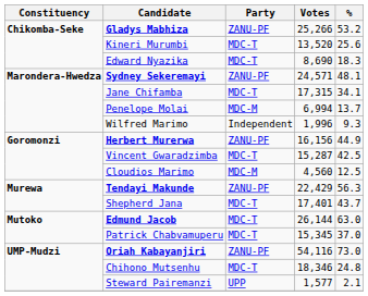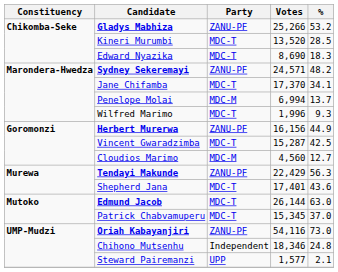 <table class="wikitable">
 <tr>
 <th>Constituency</th>
 <th>Candidate</th>
 <th>Party</th>
 <th>Votes</th>
 <th>%</th>
 </tr>
 <tr>
 <td valign="top" rowspan="3"><strong>Chikomba-Seke</strong></td>
 <td align="left"><strong><a href='#'>Gladys Mabhiza</a></strong></td>
 <td align="left"><a href='#'>ZANU-PF</a></td>
 <td align="right">25,266</td>
 <td align="right">53.2</td>
 </tr>
 <tr>
 <td align="left"><a href='#'>Kineri Murumbi</a></td>
 <td align="left"><a href='#'>MDC-T</a></td>
 <td align="right">13,520</td>
-<td align="right">25.6</td>
+<td align="right">28.5</td>
 </tr>
 <tr>
 <td align="left"><a href='#'>Edward Nyazika</a></td>
 <td align="left"><a href='#'>MDC-T</a></td>
 <td align="right">8,690</td>
 <td align="right">18.3</td>
 </tr>
 <tr>
 <td valign="top" rowspan="4"><strong>Marondera-Hwedza</strong></td>
 <td align="left"><strong><a href='#'>Sydney Sekeremayi</a></strong></td>
 <td align="left"><a href='#'>ZANU-PF</a></td>
 <td align="right">24,571</td>
-<td align="right">48.1</td>
+<td align="right">48.2</td>
 </tr>
 <tr>
 <td align="left"><a href='#'>Jane Chifamba</a></td>
 <td align="left"><a href='#'>MDC-T</a></td>
-<td align="right">17,315</td>
+<td align="right">17,370</td>
 <td align="right">34.1</td>
 </tr>
 <tr>
 <td align="left"><a href='#'>Penelope Molai</a></td>
 <td align="left"><a href='#'>MDC-M</a></td>
 <td align="right">6,994</td>
 <td align="right">13.7</td>
 </tr>
 <tr>
 <td align="left">Wilfred Marimo</td>
-<td align="left">Independent</td>
+<td align="left"><a href='#'>MDC-T</a></td>
 <td align="right">1,996</td>
 <td align="right">9.3</td>
 </tr>
 <tr>
 <td valign="top" rowspan="3"><strong>Goromonzi</strong></td>
 <td align="left"><strong><a href='#'>Herbert Murerwa</a></strong></td>
 <td align="left"><a href='#'>ZANU-PF</a></td>
 <td align="right">16,156</td>
 <td align="right">44.9</td>
 </tr>
 <tr>
 <td align="left"><a href='#'>Vincent Gwaradzimba</a></td>
 <td align="left"><a href='#'>MDC-T</a></td>
 <td align="right">15,287</td>
 <td align="right">42.5</td>
 </tr>
 <tr>
 <td align="left"><a href='#'>Cloudios Marimo</a></td>
 <td align="left"><a href='#'>MDC-M</a></td>
 <td align="right">4,560</td>
-<td align="right">12.5</td>
+<td align="right">12.7</td>
 </tr>
 <tr>
 <td valign="top" rowspan="2"><strong>Murewa</strong></td>
 <td align="left"><strong><a href='#'>Tendayi Makunde</a></strong></td>
 <td align="left"><a href='#'>ZANU-PF</a></td>
 <td align="right">22,429</td>
 <td align="right">56.3</td>
 </tr>
 <tr>
 <td align="left"><a href='#'>Shepherd Jana</a></td>
 <td align="left"><a href='#'>MDC-T</a></td>
 <td align="right">17,401</td>
-<td align="right">43.7</td>
+<td align="right">43.6</td>
 </tr>
 <tr>
 <td valign="top" rowspan="2"><strong>Mutoko</strong></td>
 <td align="left"><strong><a href='#'>Edmund Jacob</a></strong></td>
 <td align="left"><a href='#'>MDC-T</a></td>
 <td align="right">26,144</td>
 <td align="right">63.0</td>
 </tr>
 <tr>
 <td align="left"><a href='#'>Patrick Chabvamuperu</a></td>
 <td align="left"><a href='#'>MDC-T</a></td>
 <td align="right">15,345</td>
 <td align="right">37.0</td>
 </tr>
 <tr>
 <td valign="top" rowspan="3"><strong>UMP-Mudzi</strong></td>
 <td align="left"><strong><a href='#'>Oriah Kabayanjiri</a></strong></td>
 <td align="left"><a href='#'>ZANU-PF</a></td>
 <td align="right">54,116</td>
 <td align="right">73.0</td>
 </tr>
 <tr>
 <td align="left"><a href='#'>Chihono Mutsenhu</a></td>
-<td align="left"><a href='#'>MDC-T</a></td>
+<td align="left">Independent</td>
 <td align="right">18,346</td>
 <td align="right">24.8</td>
 </tr>
 <tr>
 <td align="left"><a href='#'>Steward Pairemanzi</a></td>
 <td align="left"><a href='#'>UPP</a></td>
 <td align="right">1,577</td>
 <td align="right">2.1</td>
 </tr>
 <tr>
 </tr>
 </table>
